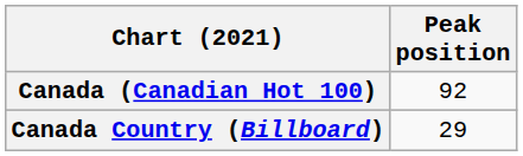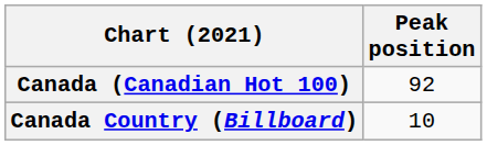 <table class="wikitable sortable plainrowheaders" style="text-align:center;">
 <tr>
 <th scope="col">Chart (2021)</th>
 <th scope="col">Peak<br>position</th>
 </tr>
 <tr>
 <th scope="row">Canada (<a href='#'>Canadian Hot 100</a>)</th>
 <td>92</td>
 </tr>
 <tr>
 <th scope="row">Canada <a href='#'>Country</a> (<a href='#'><em>Billboard</em></a>)</th>
-<td>29</td>
+<td>10</td>
 </tr>
 </table>
